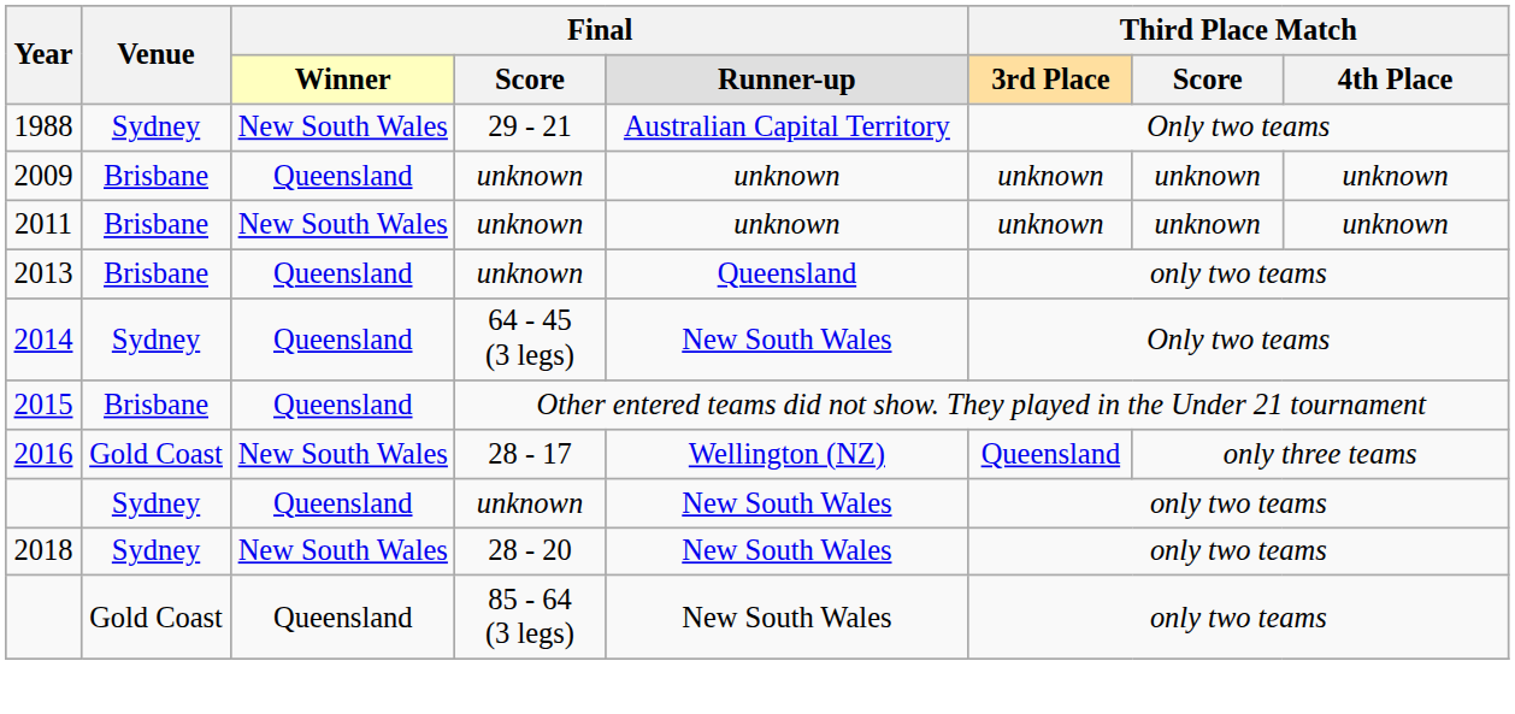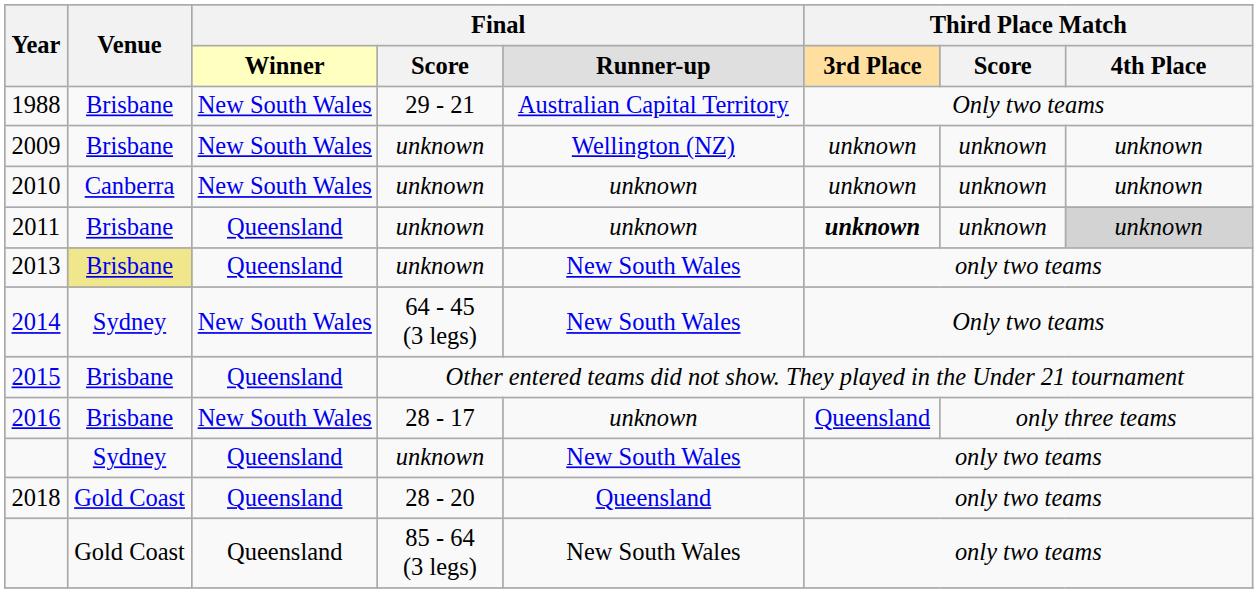 <table class="wikitable" style="font-size: 90%; text-align: center;">
 <tr>
 <th rowspan="2" style="width:5%;">Year</th>
 <th rowspan="2" style="width:10%;">Venue</th>
 <th colspan="3">Final</th>
 <th colspan="3">Third Place Match</th>
 </tr>
 <tr>
 <td style="text-align:center;background:#ffffbf;"><strong>Winner</strong></td>
 <th style="width:10%;">Score</th>
 <td style="text-align:center; background:#dfdfdf;"><strong>Runner-up</strong></td>
 <td style="text-align:center; background:#ffdf9f;"><strong>3rd Place</strong></td>
 <th style="width:10%;">Score</th>
 <th style="width:15%;">4th Place</th>
 </tr>
 <tr>
 <td>1988</td>
-<td><a href='#'>Sydney</a></td>
+<td><a href='#'>Brisbane</a></td>
 <td><a href='#'>New South Wales</a></td>
 <td>29 - 21</td>
 <td><a href='#'>Australian Capital Territory</a></td>
 <td colspan=3><em>Only two teams</em></td>
 </tr>
 <tr>
 <td>2009</td>
 <td><a href='#'>Brisbane</a></td>
-<td><a href='#'>Queensland</a></td>
+<td><a href='#'>New South Wales</a></td>
+<td><em>unknown</em></td>
+<td><a href='#'>Wellington (NZ)</a></td>
+<td><em>unknown</em></td>
+<td><em>unknown</em></td>
+<td><em>unknown</em></td>
+</tr>
+<tr>
+<td>2010</td>
+<td><a href='#'>Canberra</a></td>
+<td><a href='#'>New South Wales</a></td>
 <td><em>unknown</em></td>
 <td><em>unknown</em></td>
 <td><em>unknown</em></td>
 <td><em>unknown</em></td>
 <td><em>unknown</em></td>
 </tr>
 <tr>
 <td>2011</td>
 <td><a href='#'>Brisbane</a></td>
-<td><a href='#'>New South Wales</a></td>
+<td><a href='#'>Queensland</a></td>
 <td><em>unknown</em></td>
 <td><em>unknown</em></td>
+<td><strong><em>unknown</em></strong></td>
 <td><em>unknown</em></td>
-<td><em>unknown</em></td>
-<td><em>unknown</em></td>
+<td style="background: lightgrey;"><em>unknown</em></td>
 </tr>
 <tr>
 <td>2013</td>
-<td><a href='#'>Brisbane</a></td>
+<td style="background: khaki;"><a href='#'>Brisbane</a></td>
 <td><a href='#'>Queensland</a></td>
 <td><em>unknown</em></td>
-<td><a href='#'>Queensland</a></td>
+<td><a href='#'>New South Wales</a></td>
 <td colspan=3><em>only two teams</em></td>
 </tr>
 <tr>
 <td><a href='#'>2014</a></td>
 <td><a href='#'>Sydney</a></td>
-<td><a href='#'>Queensland</a></td>
+<td><a href='#'>New South Wales</a></td>
 <td>64 - 45<br> (3 legs)</td>
 <td><a href='#'>New South Wales</a></td>
 <td colspan=3><em>Only two teams</em></td>
 </tr>
 <tr>
 <td><a href='#'>2015</a></td>
 <td><a href='#'>Brisbane</a></td>
 <td><a href='#'>Queensland</a></td>
 <td colspan=5><em>Other entered teams did not show. They played in the Under 21 tournament</em></td>
 </tr>
 <tr>
 <td><a href='#'>2016</a></td>
-<td><a href='#'>Gold Coast</a></td>
+<td><a href='#'>Brisbane</a></td>
 <td><a href='#'>New South Wales</a></td>
 <td>28 - 17</td>
-<td><a href='#'>Wellington (NZ)</a></td>
+<td><em>unknown</em></td>
 <td><a href='#'>Queensland</a></td>
 <td colspan=2><em>only three teams</em></td>
 </tr>
 <tr>
 <td></td>
 <td><a href='#'>Sydney</a></td>
 <td><a href='#'>Queensland</a></td>
 <td><em>unknown</em></td>
 <td><a href='#'>New South Wales</a></td>
 <td colspan=3><em>only two teams</em></td>
 </tr>
 <tr>
 <td>2018</td>
-<td><a href='#'>Sydney</a></td>
-<td><a href='#'>New South Wales</a></td>
+<td><a href='#'>Gold Coast</a></td>
+<td><a href='#'>Queensland</a></td>
 <td>28 - 20</td>
-<td><a href='#'>New South Wales</a></td>
+<td><a href='#'>Queensland</a></td>
 <td colspan=3><em>only two teams</em></td>
 </tr>
 <tr>
 <td></td>
 <td>Gold Coast</td>
 <td>Queensland</td>
 <td>85 - 64<br>(3 legs)</td>
 <td>New South Wales</td>
 <td colspan="3"><em>only two teams</em></td>
 </tr>
 </table>
